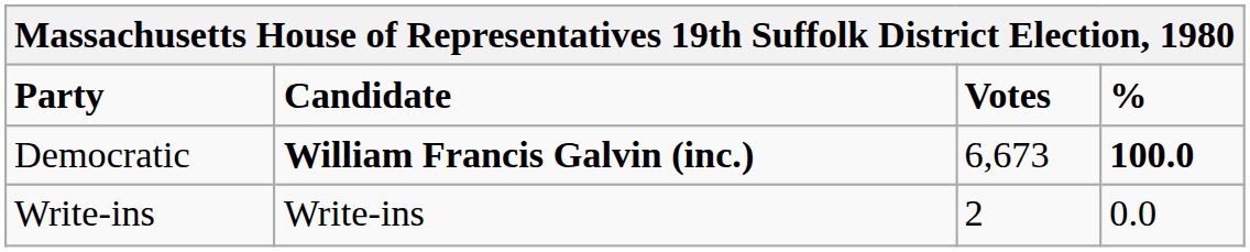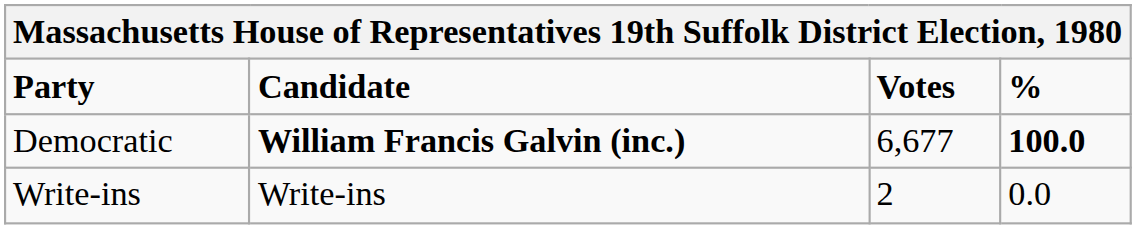 <table class="wikitable">
 <tr>
 <th colspan="4">Massachusetts House of Representatives 19th Suffolk District Election, 1980</th>
 </tr>
 <tr>
 <td><strong>Party</strong></td>
 <td><strong>Candidate</strong></td>
 <td><strong>Votes</strong></td>
 <td><strong>%</strong></td>
 </tr>
 <tr>
 <td>Democratic</td>
 <td><strong>William Francis Galvin (inc.)</strong></td>
-<td>6,673</td>
+<td>6,677</td>
 <td><strong>100.0</strong></td>
 </tr>
 <tr>
 <td>Write-ins</td>
 <td>Write-ins</td>
 <td>2</td>
 <td>0.0</td>
 </tr>
 </table>
